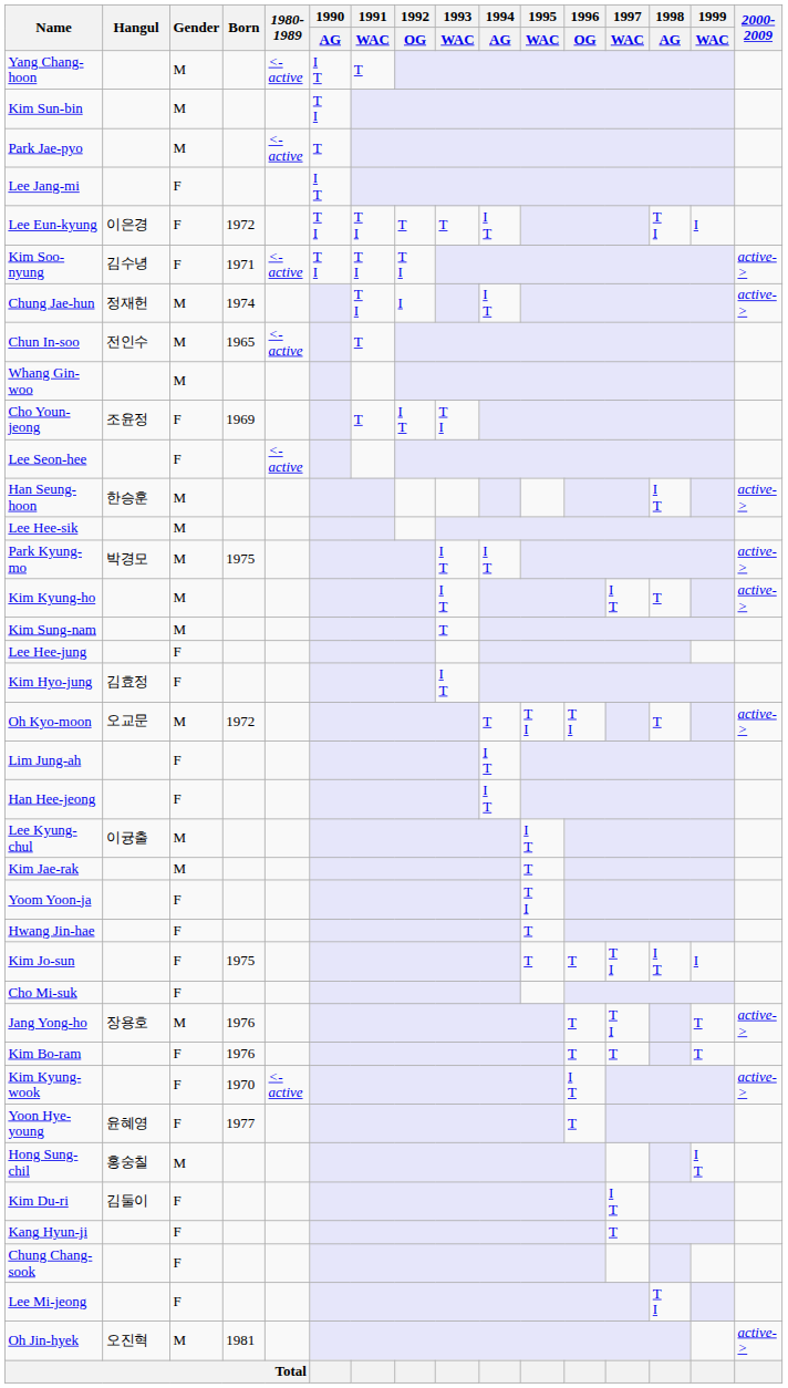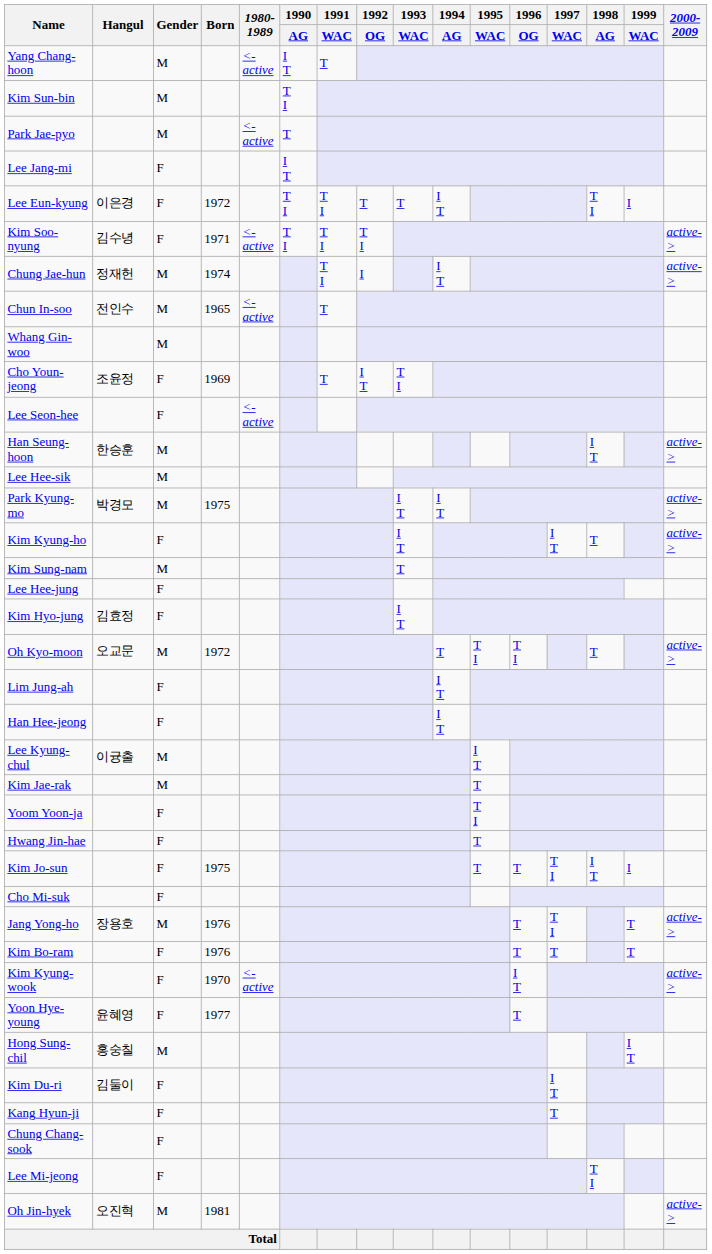 <table class="wikitable">
 <tr>
 <th style="width:200px;" rowspan="2">Name</th>
 <th style="width:100px;" rowspan="2">Hangul</th>
 <th style="width:50px;" rowspan="2">Gender</th>
 <th style="width:50px;" rowspan="2">Born</th>
 <th style="width:50px;" rowspan="2"><em>1980-1989</em></th>
 <th width=50>1990</th>
 <th width=50>1991</th>
 <th width=50>1992</th>
 <th width=50>1993</th>
 <th width=50>1994</th>
 <th width=50>1995</th>
 <th width=50>1996</th>
 <th width=50>1997</th>
 <th width=50>1998</th>
 <th width=50>1999</th>
 <th style="width:50px;" rowspan="2"><em><a href='#'>2000-2009</a></em></th>
 </tr>
 <tr>
 <th><a href='#'>AG</a></th>
 <th><a href='#'>WAC</a></th>
 <th><a href='#'>OG</a></th>
 <th><a href='#'>WAC</a></th>
 <th><a href='#'>AG</a></th>
 <th><a href='#'>WAC</a></th>
 <th><a href='#'>OG</a></th>
 <th><a href='#'>WAC</a></th>
 <th><a href='#'>AG</a></th>
 <th><a href='#'>WAC</a></th>
 </tr>
 <tr>
 <td><a href='#'>Yang Chang-hoon</a></td>
 <td></td>
 <td>M</td>
 <td></td>
 <td><em><a href='#'><-active</a></em></td>
 <td> <a href='#'>I</a><br> <a href='#'>T</a></td>
 <td> <a href='#'>T</a></td>
 <td colspan="8" style="background:lavender;"></td>
 <td></td>
 </tr>
 <tr>
 <td><a href='#'>Kim Sun-bin</a></td>
 <td></td>
 <td>M</td>
 <td></td>
 <td></td>
 <td> <a href='#'>T</a><br> <a href='#'>I</a></td>
 <td colspan="9" style="background:lavender;"></td>
 <td></td>
 </tr>
 <tr>
 <td><a href='#'>Park Jae-pyo</a></td>
 <td></td>
 <td>M</td>
 <td></td>
 <td><em><a href='#'><-active</a></em></td>
 <td> <a href='#'>T</a></td>
 <td colspan="9" style="background:lavender;"></td>
 <td></td>
 </tr>
 <tr>
 <td><a href='#'>Lee Jang-mi</a></td>
 <td></td>
 <td>F</td>
 <td></td>
 <td></td>
 <td> <a href='#'>I</a><br> <a href='#'>T</a></td>
 <td colspan="9" style="background:lavender;"></td>
 <td></td>
 </tr>
 <tr>
 <td><a href='#'>Lee Eun-kyung</a></td>
 <td>이은경</td>
 <td>F</td>
 <td>1972</td>
 <td></td>
 <td> <a href='#'>T</a><br> <a href='#'>I</a></td>
 <td> <a href='#'>T</a><br> <a href='#'>I</a></td>
 <td> <a href='#'>T</a></td>
 <td> <a href='#'>T</a></td>
 <td> <a href='#'>I</a><br> <a href='#'>T</a></td>
 <td colspan="3" style="background:lavender;"></td>
 <td> <a href='#'>T</a><br> <a href='#'>I</a></td>
 <td> <a href='#'>I</a></td>
 <td></td>
 </tr>
 <tr>
 <td><a href='#'>Kim Soo-nyung</a></td>
 <td>김수녕</td>
 <td>F</td>
 <td>1971</td>
 <td><em><a href='#'><-active</a></em></td>
 <td> <a href='#'>T</a><br> <a href='#'>I</a></td>
 <td> <a href='#'>T</a><br> <a href='#'>I</a></td>
 <td> <a href='#'>T</a><br> <a href='#'>I</a></td>
 <td colspan="7" style="background:lavender;"></td>
 <td><em><a href='#'>active-></a></em></td>
 </tr>
 <tr>
 <td><a href='#'>Chung Jae-hun</a></td>
 <td>정재헌</td>
 <td>M</td>
 <td>1974</td>
 <td></td>
 <td style="background:lavender;"></td>
 <td> <a href='#'>T</a><br> <a href='#'>I</a></td>
 <td> <a href='#'>I</a></td>
 <td style="background:lavender;"></td>
 <td> <a href='#'>I</a><br> <a href='#'>T</a></td>
 <td colspan="5" style="background:lavender;"></td>
 <td><em><a href='#'>active-></a></em></td>
 </tr>
 <tr>
 <td><a href='#'>Chun In-soo</a></td>
 <td>전인수</td>
 <td>M</td>
 <td>1965</td>
 <td><em><a href='#'><-active</a></em></td>
 <td style="background:lavender;"></td>
 <td> <a href='#'>T</a></td>
 <td colspan="8" style="background:lavender;"></td>
 <td></td>
 </tr>
 <tr>
 <td><a href='#'>Whang Gin-woo</a></td>
 <td></td>
 <td>M</td>
 <td></td>
 <td></td>
 <td style="background:lavender;"></td>
 <td></td>
 <td colspan="8" style="background:lavender;"></td>
 <td></td>
 </tr>
 <tr>
 <td><a href='#'>Cho Youn-jeong</a></td>
 <td>조윤정</td>
 <td>F</td>
 <td>1969</td>
 <td></td>
 <td style="background:lavender;"></td>
 <td> <a href='#'>T</a></td>
 <td> <a href='#'>I</a><br> <a href='#'>T</a></td>
 <td> <a href='#'>T</a><br> <a href='#'>I</a></td>
 <td colspan="6" style="background:lavender;"></td>
 <td></td>
 </tr>
 <tr>
 <td><a href='#'>Lee Seon-hee</a></td>
 <td></td>
 <td>F</td>
 <td></td>
 <td><em><a href='#'><-active</a></em></td>
 <td style="background:lavender;"></td>
 <td></td>
 <td colspan="8" style="background:lavender;"></td>
 <td></td>
 </tr>
 <tr>
 <td><a href='#'>Han Seung-hoon</a></td>
 <td>한승훈</td>
 <td>M</td>
 <td></td>
 <td></td>
 <td colspan="2" style="background:lavender;"></td>
 <td></td>
 <td></td>
 <td style="background:lavender;"></td>
 <td></td>
 <td colspan="2" style="background:lavender;"></td>
 <td> <a href='#'>I</a><br> <a href='#'>T</a></td>
 <td style="background:lavender;"></td>
 <td><em><a href='#'>active-></a></em></td>
 </tr>
 <tr>
 <td><a href='#'>Lee Hee-sik</a></td>
 <td></td>
 <td>M</td>
 <td></td>
 <td></td>
 <td colspan="2" style="background:lavender;"></td>
 <td></td>
 <td colspan="7" style="background:lavender;"></td>
 <td></td>
 </tr>
 <tr>
 <td><a href='#'>Park Kyung-mo</a></td>
 <td>박경모</td>
 <td>M</td>
 <td>1975</td>
 <td></td>
 <td colspan="3" style="background:lavender;"></td>
 <td> <a href='#'>I</a><br> <a href='#'>T</a></td>
 <td> <a href='#'>I</a><br> <a href='#'>T</a></td>
 <td colspan="5" style="background:lavender;"></td>
 <td><em><a href='#'>active-></a></em></td>
 </tr>
 <tr>
 <td><a href='#'>Kim Kyung-ho</a></td>
 <td></td>
-<td>M</td>
+<td>F</td>
 <td></td>
 <td></td>
 <td colspan="3" style="background:lavender;"></td>
 <td> <a href='#'>I</a><br> <a href='#'>T</a></td>
 <td colspan="3" style="background:lavender;"></td>
 <td> <a href='#'>I</a><br> <a href='#'>T</a></td>
 <td> <a href='#'>T</a></td>
 <td style="background:lavender;"></td>
 <td><em><a href='#'>active-></a></em></td>
 </tr>
 <tr>
 <td><a href='#'>Kim Sung-nam</a></td>
 <td></td>
 <td>M</td>
 <td></td>
 <td></td>
 <td colspan="3" style="background:lavender;"></td>
 <td> <a href='#'>T</a></td>
 <td colspan="6" style="background:lavender;"></td>
 <td></td>
 </tr>
 <tr>
 <td><a href='#'>Lee Hee-jung</a></td>
 <td></td>
 <td>F</td>
 <td></td>
 <td></td>
 <td colspan="3" style="background:lavender;"></td>
 <td></td>
 <td colspan="5" style="background:lavender;"></td>
 <td></td>
 <td></td>
 </tr>
 <tr>
 <td><a href='#'>Kim Hyo-jung</a></td>
 <td>김효정</td>
 <td>F</td>
 <td></td>
 <td></td>
 <td colspan="3" style="background:lavender;"></td>
 <td> <a href='#'>I</a><br> <a href='#'>T</a></td>
 <td colspan="6" style="background:lavender;"></td>
 <td></td>
 </tr>
 <tr>
 <td><a href='#'>Oh Kyo-moon</a></td>
 <td>오교문</td>
 <td>M</td>
 <td>1972</td>
 <td></td>
 <td colspan="4" style="background:lavender;"></td>
 <td> <a href='#'>T</a></td>
 <td> <a href='#'>T</a><br> <a href='#'>I</a></td>
 <td> <a href='#'>T</a><br> <a href='#'>I</a></td>
 <td style="background:lavender;"></td>
 <td> <a href='#'>T</a></td>
 <td style="background:lavender;"></td>
 <td><em><a href='#'>active-></a></em></td>
 </tr>
 <tr>
 <td><a href='#'>Lim Jung-ah</a></td>
 <td></td>
 <td>F</td>
 <td></td>
 <td></td>
 <td colspan="4" style="background:lavender;"></td>
 <td> <a href='#'>I</a><br> <a href='#'>T</a></td>
 <td colspan="5" style="background:lavender;"></td>
 <td></td>
 </tr>
 <tr>
 <td><a href='#'>Han Hee-jeong</a></td>
 <td></td>
 <td>F</td>
 <td></td>
 <td></td>
 <td colspan="4" style="background:lavender;"></td>
 <td> <a href='#'>I</a><br> <a href='#'>T</a></td>
 <td colspan="5" style="background:lavender;"></td>
 <td></td>
 </tr>
 <tr>
 <td><a href='#'>Lee Kyung-chul</a></td>
 <td>이귱출</td>
 <td>M</td>
 <td></td>
 <td></td>
 <td colspan="5" style="background:lavender;"></td>
 <td> <a href='#'>I</a><br> <a href='#'>T</a></td>
 <td colspan="4" style="background:lavender;"></td>
 <td></td>
 </tr>
 <tr>
 <td><a href='#'>Kim Jae-rak</a></td>
 <td></td>
 <td>M</td>
 <td></td>
 <td></td>
 <td colspan="5" style="background:lavender;"></td>
 <td> <a href='#'>T</a></td>
 <td colspan="4" style="background:lavender;"></td>
 <td></td>
 </tr>
 <tr>
 <td><a href='#'>Yoom Yoon-ja</a></td>
 <td></td>
 <td>F</td>
 <td></td>
 <td></td>
 <td colspan="5" style="background:lavender;"></td>
 <td> <a href='#'>T</a><br> <a href='#'>I</a></td>
 <td colspan="4" style="background:lavender;"></td>
 <td></td>
 </tr>
 <tr>
 <td><a href='#'>Hwang Jin-hae</a></td>
 <td></td>
 <td>F</td>
 <td></td>
 <td></td>
 <td colspan="5" style="background:lavender;"></td>
 <td> <a href='#'>T</a></td>
 <td colspan="4" style="background:lavender;"></td>
 <td></td>
 </tr>
 <tr>
 <td><a href='#'>Kim Jo-sun</a></td>
 <td></td>
 <td>F</td>
 <td>1975</td>
 <td></td>
 <td colspan="5" style="background:lavender;"></td>
 <td> <a href='#'>T</a></td>
 <td> <a href='#'>T</a></td>
 <td> <a href='#'>T</a><br> <a href='#'>I</a></td>
 <td> <a href='#'>I</a><br> <a href='#'>T</a></td>
 <td> <a href='#'>I</a></td>
 <td></td>
 </tr>
 <tr>
 <td><a href='#'>Cho Mi-suk</a></td>
 <td></td>
 <td>F</td>
 <td></td>
 <td></td>
 <td colspan="5" style="background:lavender;"></td>
 <td></td>
 <td colspan="4" style="background:lavender;"></td>
 <td></td>
 </tr>
 <tr>
 <td><a href='#'>Jang Yong-ho</a></td>
 <td>장용호</td>
 <td>M</td>
 <td>1976</td>
 <td></td>
 <td colspan="6" style="background:lavender;"></td>
 <td> <a href='#'>T</a></td>
 <td> <a href='#'>T</a><br> <a href='#'>I</a></td>
 <td style="background:lavender;"></td>
 <td> <a href='#'>T</a></td>
 <td><em><a href='#'>active-></a></em></td>
 </tr>
 <tr>
 <td><a href='#'>Kim Bo-ram</a></td>
 <td></td>
 <td>F</td>
 <td>1976</td>
 <td></td>
 <td colspan="6" style="background:lavender;"></td>
 <td> <a href='#'>T</a></td>
 <td> <a href='#'>T</a></td>
 <td style="background:lavender;"></td>
 <td> <a href='#'>T</a></td>
 <td></td>
 </tr>
 <tr>
 <td><a href='#'>Kim Kyung-wook</a></td>
 <td></td>
 <td>F</td>
 <td>1970</td>
 <td><em><a href='#'><-active</a></em></td>
 <td colspan="6" style="background:lavender;"></td>
 <td> <a href='#'>I</a><br> <a href='#'>T</a></td>
 <td colspan="3" style="background:lavender;"></td>
 <td><em><a href='#'>active-></a></em></td>
 </tr>
 <tr>
 <td><a href='#'>Yoon Hye-young</a></td>
 <td>윤혜영</td>
 <td>F</td>
 <td>1977</td>
 <td></td>
 <td colspan="6" style="background:lavender;"></td>
 <td> <a href='#'>T</a></td>
 <td colspan="3" style="background:lavender;"></td>
 <td></td>
 </tr>
 <tr>
 <td><a href='#'>Hong Sung-chil</a></td>
 <td>홍숭칠</td>
 <td>M</td>
 <td></td>
 <td></td>
 <td colspan="7" style="background:lavender;"></td>
 <td></td>
 <td style="background:lavender;"></td>
 <td> <a href='#'>I</a><br> <a href='#'>T</a></td>
 <td></td>
 </tr>
 <tr>
 <td><a href='#'>Kim Du-ri</a></td>
 <td>김둘이</td>
 <td>F</td>
 <td></td>
 <td></td>
 <td colspan="7" style="background:lavender;"></td>
 <td> <a href='#'>I</a><br> <a href='#'>T</a></td>
 <td colspan="2" style="background:lavender;"></td>
 <td></td>
 </tr>
 <tr>
 <td><a href='#'>Kang Hyun-ji</a></td>
 <td></td>
 <td>F</td>
 <td></td>
 <td></td>
 <td colspan="7" style="background:lavender;"></td>
 <td> <a href='#'>T</a></td>
 <td colspan="2" style="background:lavender;"></td>
 <td></td>
 </tr>
 <tr>
 <td><a href='#'>Chung Chang-sook</a></td>
 <td></td>
 <td>F</td>
 <td></td>
 <td></td>
 <td colspan="7" style="background:lavender;"></td>
 <td></td>
 <td style="background:lavender;"></td>
 <td></td>
 <td></td>
 </tr>
 <tr>
 <td><a href='#'>Lee Mi-jeong</a></td>
 <td></td>
 <td>F</td>
 <td></td>
 <td></td>
 <td colspan="8" style="background:lavender;"></td>
 <td> <a href='#'>T</a><br> <a href='#'>I</a></td>
 <td style="background:lavender;"></td>
 <td></td>
 </tr>
 <tr>
 <td><a href='#'>Oh Jin-hyek</a></td>
 <td>오진혁</td>
 <td>M</td>
 <td>1981</td>
 <td></td>
 <td colspan="9" style="background:lavender;"></td>
 <td></td>
 <td><em><a href='#'>active-></a></em></td>
 </tr>
 <tr>
 <th colspan="5" style="text-align:right;">Total</th>
 <th></th>
 <th></th>
 <th></th>
 <th></th>
 <th></th>
 <th></th>
 <th></th>
 <th></th>
 <th></th>
 <th></th>
 <th></th>
 </tr>
 </table>
